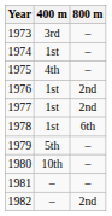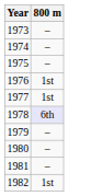 <table class=wikitable>
 <tr>
 <th>Year</th>
-<th>400 m</th>
 <th>800 m</th>
 </tr>
 <tr>
 <td>1973</td>
-<td style="text-align:center;">3rd</td>
 <td style="text-align:center;">–</td>
 </tr>
 <tr>
 <td>1974</td>
-<td style="text-align:center;">1st</td>
 <td style="text-align:center;">–</td>
 </tr>
 <tr>
 <td>1975</td>
-<td style="text-align:center;">4th</td>
 <td style="text-align:center;">–</td>
 </tr>
 <tr>
 <td>1976</td>
 <td style="text-align:center;">1st</td>
-<td style="text-align:center;">2nd</td>
 </tr>
 <tr>
 <td>1977</td>
 <td style="text-align:center;">1st</td>
-<td style="text-align:center;">2nd</td>
 </tr>
 <tr>
 <td>1978</td>
-<td style="text-align:center;">1st</td>
-<td style="text-align:center;">6th</td>
+<td style="background: lavender; text-align:center;">6th</td>
 </tr>
 <tr>
 <td>1979</td>
-<td style="text-align:center;">5th</td>
 <td style="text-align:center;">–</td>
 </tr>
 <tr>
 <td>1980</td>
-<td style="text-align:center;">10th</td>
 <td style="text-align:center;">–</td>
 </tr>
 <tr>
 <td>1981</td>
 <td style="text-align:center;">–</td>
-<td style="text-align:center;">–</td>
 </tr>
 <tr>
 <td>1982</td>
-<td style="text-align:center;">–</td>
-<td style="text-align:center;">2nd</td>
+<td style="text-align:center;">1st</td>
 </tr>
 </table>
